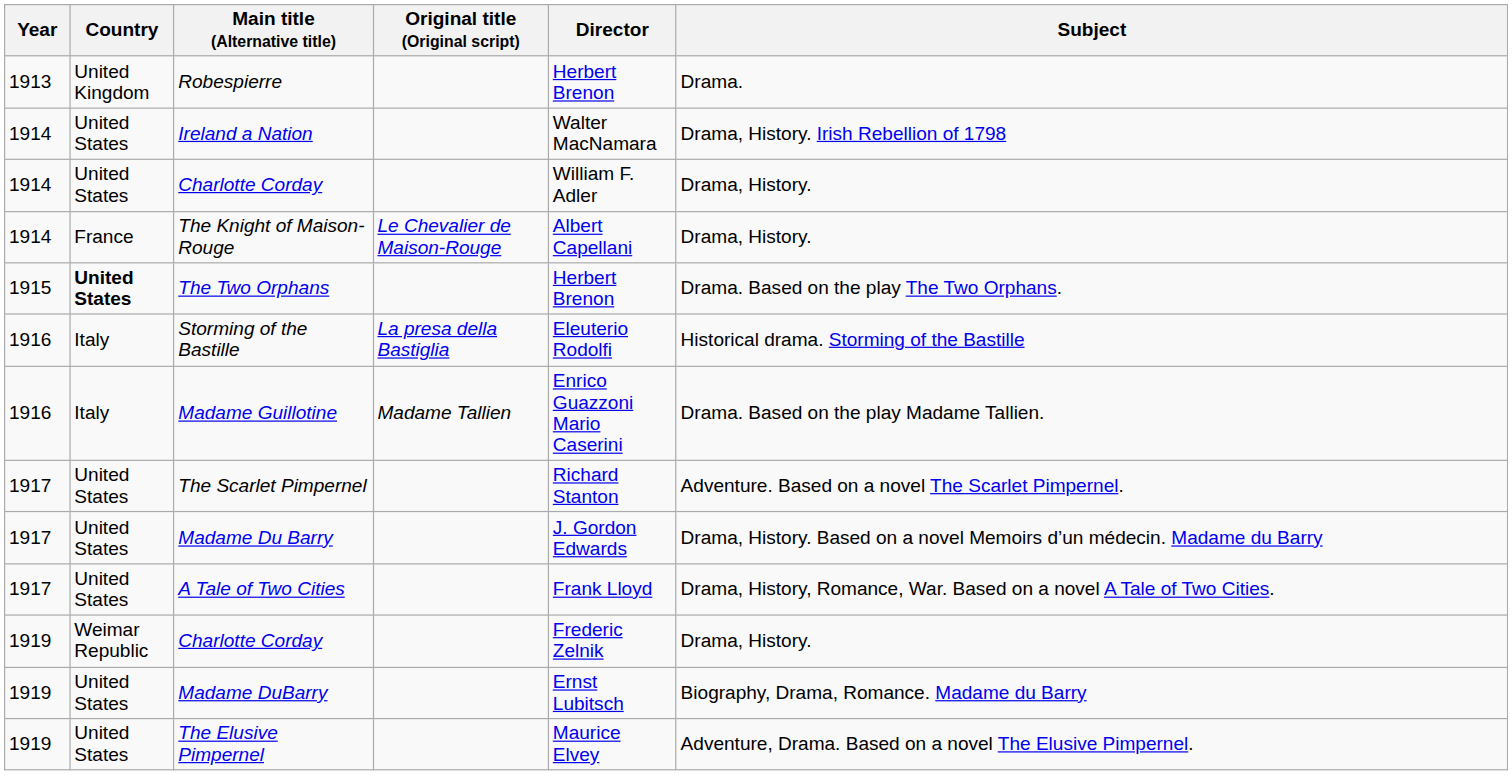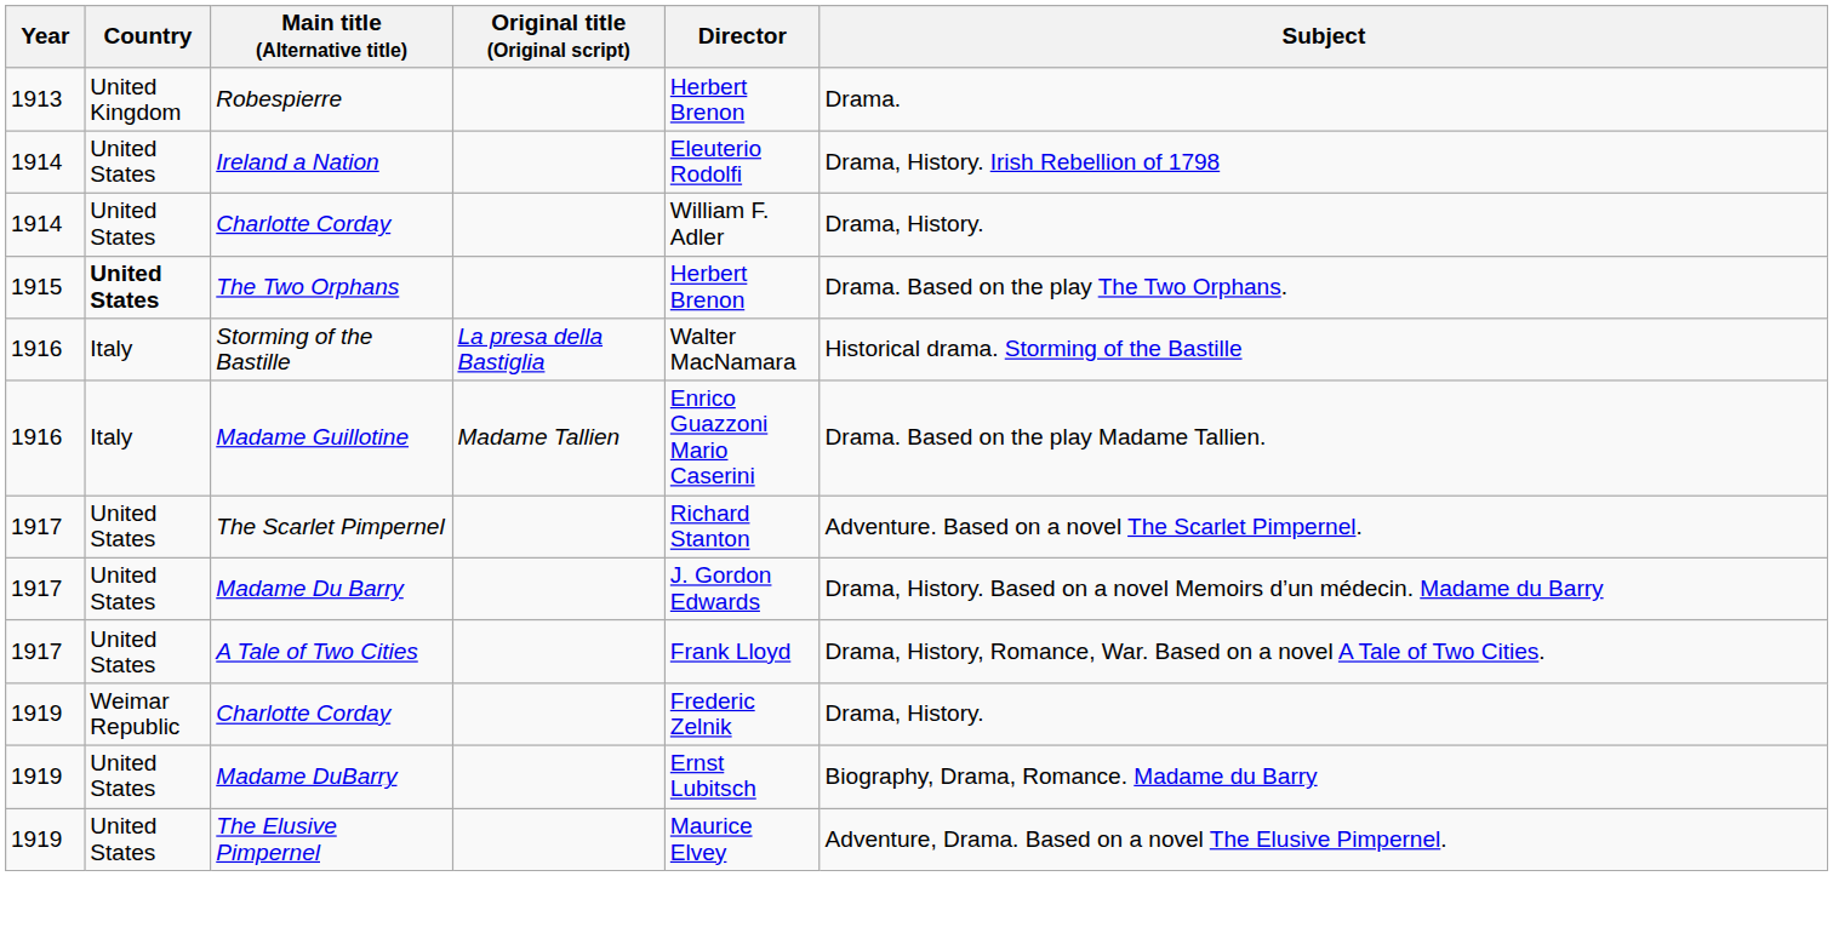 <table class="wikitable sortable" style="width:100%;">
 <tr>
 <th>Year</th>
 <th width= 80>Country</th>
 <th class="unsortable" style="width:160px;">Main title<br><small>(Alternative title)</small></th>
 <th class="unsortable" style="width:140px;">Original title<br><small>(Original script)</small></th>
 <th width=100>Director</th>
 <th class="unsortable">Subject</th>
 </tr>
 <tr>
 <td>1913</td>
 <td>United Kingdom</td>
 <td><em>Robespierre</em></td>
 <td></td>
 <td><a href='#'>Herbert Brenon</a></td>
 <td>Drama.</td>
 </tr>
 <tr>
 <td>1914</td>
 <td>United States</td>
 <td><em><a href='#'>Ireland a Nation</a></em></td>
 <td></td>
-<td>Walter MacNamara</td>
+<td><a href='#'>Eleuterio Rodolfi</a></td>
 <td>Drama, History. <a href='#'>Irish Rebellion of 1798</a></td>
 </tr>
 <tr>
 <td>1914</td>
 <td>United States</td>
 <td><em><a href='#'>Charlotte Corday</a></em></td>
 <td></td>
 <td>William F. Adler</td>
-<td>Drama, History.</td>
-</tr>
-<tr>
-<td>1914</td>
-<td>France</td>
-<td><em>The Knight of Maison-Rouge</em></td>
-<td><em><a href='#'>Le Chevalier de Maison-Rouge</a></em></td>
-<td><a href='#'>Albert Capellani</a></td>
 <td>Drama, History.</td>
 </tr>
 <tr>
 <td>1915</td>
 <td><strong>United States</strong></td>
 <td><em><a href='#'>The Two Orphans</a></em></td>
 <td></td>
 <td><a href='#'>Herbert Brenon</a></td>
 <td>Drama. Based on the play <a href='#'>The Two Orphans</a>.</td>
 </tr>
 <tr>
 <td>1916</td>
 <td>Italy</td>
 <td><em>Storming of the Bastille</em></td>
 <td><em><a href='#'>La presa della Bastiglia</a></em></td>
-<td><a href='#'>Eleuterio Rodolfi</a></td>
+<td>Walter MacNamara</td>
 <td>Historical drama. <a href='#'>Storming of the Bastille</a></td>
 </tr>
 <tr>
 <td>1916</td>
 <td>Italy</td>
 <td><em><a href='#'>Madame Guillotine</a></em></td>
 <td><em>Madame Tallien</em></td>
 <td><a href='#'>Enrico Guazzoni</a> <br> <a href='#'>Mario Caserini</a></td>
 <td>Drama. Based on the play Madame Tallien.</td>
 </tr>
 <tr>
 <td>1917</td>
 <td>United States</td>
 <td><em>The Scarlet Pimpernel</em></td>
 <td></td>
 <td><a href='#'>Richard Stanton</a></td>
 <td>Adventure. Based on a novel <a href='#'>The Scarlet Pimpernel</a>.</td>
 </tr>
 <tr>
 <td>1917</td>
 <td>United States</td>
 <td><em><a href='#'>Madame Du Barry</a></em></td>
 <td></td>
 <td><a href='#'>J. Gordon Edwards</a></td>
 <td>Drama, History. Based on a novel Memoirs d’un médecin. <a href='#'>Madame du Barry</a></td>
 </tr>
 <tr>
 <td>1917</td>
 <td>United States</td>
 <td><em><a href='#'>A Tale of Two Cities</a></em></td>
 <td></td>
 <td><a href='#'>Frank Lloyd</a></td>
 <td>Drama, History, Romance, War. Based on a novel <a href='#'>A Tale of Two Cities</a>.</td>
 </tr>
 <tr>
 <td>1919</td>
 <td>Weimar Republic</td>
 <td><em><a href='#'>Charlotte Corday</a></em></td>
 <td></td>
 <td><a href='#'>Frederic Zelnik</a></td>
 <td>Drama, History.</td>
 </tr>
 <tr>
 <td>1919</td>
 <td>United States</td>
 <td><em><a href='#'>Madame DuBarry</a></em></td>
 <td></td>
 <td><a href='#'>Ernst Lubitsch</a></td>
 <td>Biography, Drama, Romance. <a href='#'>Madame du Barry</a></td>
 </tr>
 <tr>
 <td>1919</td>
 <td>United States</td>
 <td><em><a href='#'>The Elusive Pimpernel</a></em></td>
 <td></td>
 <td><a href='#'>Maurice Elvey</a></td>
 <td>Adventure, Drama. Based on a novel <a href='#'>The Elusive Pimpernel</a>.</td>
 </tr>
 </table>
